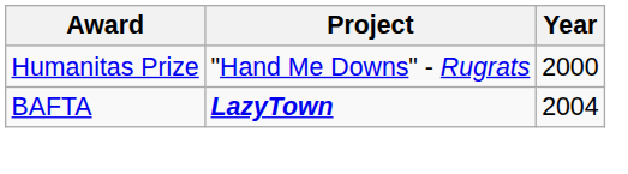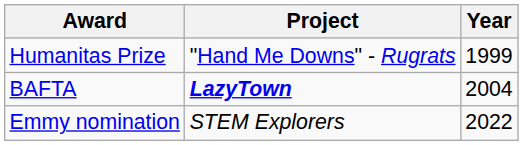 <table class="wikitable">
 <tr>
 <th>Award</th>
 <th>Project</th>
 <th>Year</th>
 </tr>
 <tr>
 <td><a href='#'>Humanitas Prize</a></td>
 <td>"<a href='#'>Hand Me Downs</a>" - <em><a href='#'>Rugrats</a></em></td>
-<td>2000</td>
+<td>1999</td>
 </tr>
 <tr>
 <td><a href='#'>BAFTA</a></td>
 <td><strong><em><a href='#'>LazyTown</a></em></strong></td>
 <td>2004</td>
 </tr>
+<tr>
+<td><a href='#'>Emmy nomination</a></td>
+<td><em>STEM Explorers</em></td>
+<td>2022</td>
+</tr>
 </table>
